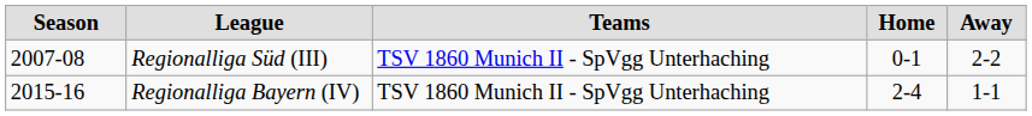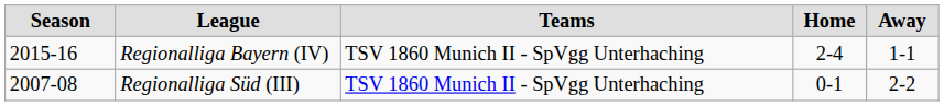 <table class="wikitable">
 <tr style="text-align:center; background:#dfdfdf;">
 <td style="width:80px;"><strong>Season</strong></td>
 <td style="width:170px;"><strong>League</strong></td>
 <td style="width:350px;"><strong>Teams</strong></td>
 <td style="width:50px;"><strong>Home</strong></td>
 <td style="width:50px;"><strong>Away</strong></td>
 </tr>
 <tr>
+<td style="text-align:left;">2015-16</td>
+<td style="text-align:left;"><em>Regionalliga Bayern</em> (IV)</td>
+<td style="text-align:left;">TSV 1860 Munich II - SpVgg Unterhaching</td>
+<td style="text-align:center;">2-4</td>
+<td style="text-align:center;">1-1</td>
+</tr>
+<tr>
 <td style="text-align:left;">2007-08</td>
 <td style="text-align:left;"><em>Regionalliga Süd</em> (III)</td>
 <td style="text-align:left;"><a href='#'>TSV 1860 Munich II</a> - SpVgg Unterhaching</td>
 <td style="text-align:center;">0-1</td>
 <td style="text-align:center;">2-2</td>
 </tr>
-<tr>
-<td style="text-align:left;">2015-16</td>
-<td style="text-align:left;"><em>Regionalliga Bayern</em> (IV)</td>
-<td style="text-align:left;">TSV 1860 Munich II - SpVgg Unterhaching</td>
-<td style="text-align:center;">2-4</td>
-<td style="text-align:center;">1-1</td>
-</tr>
 </table>
